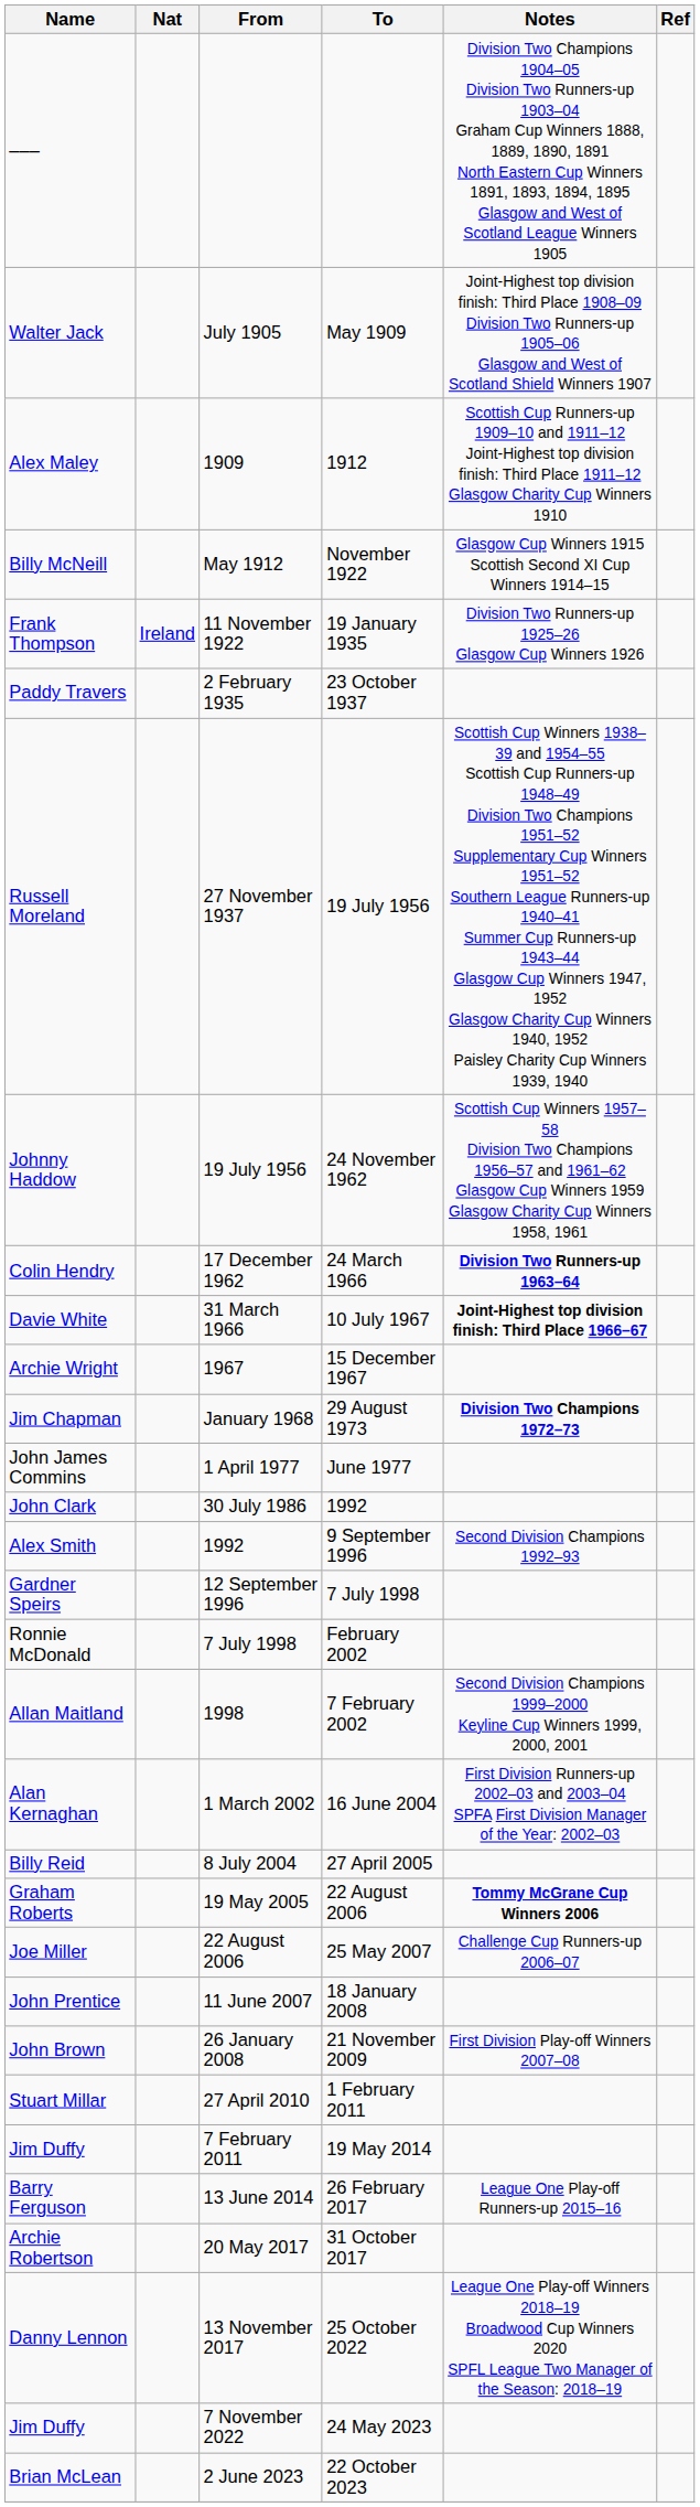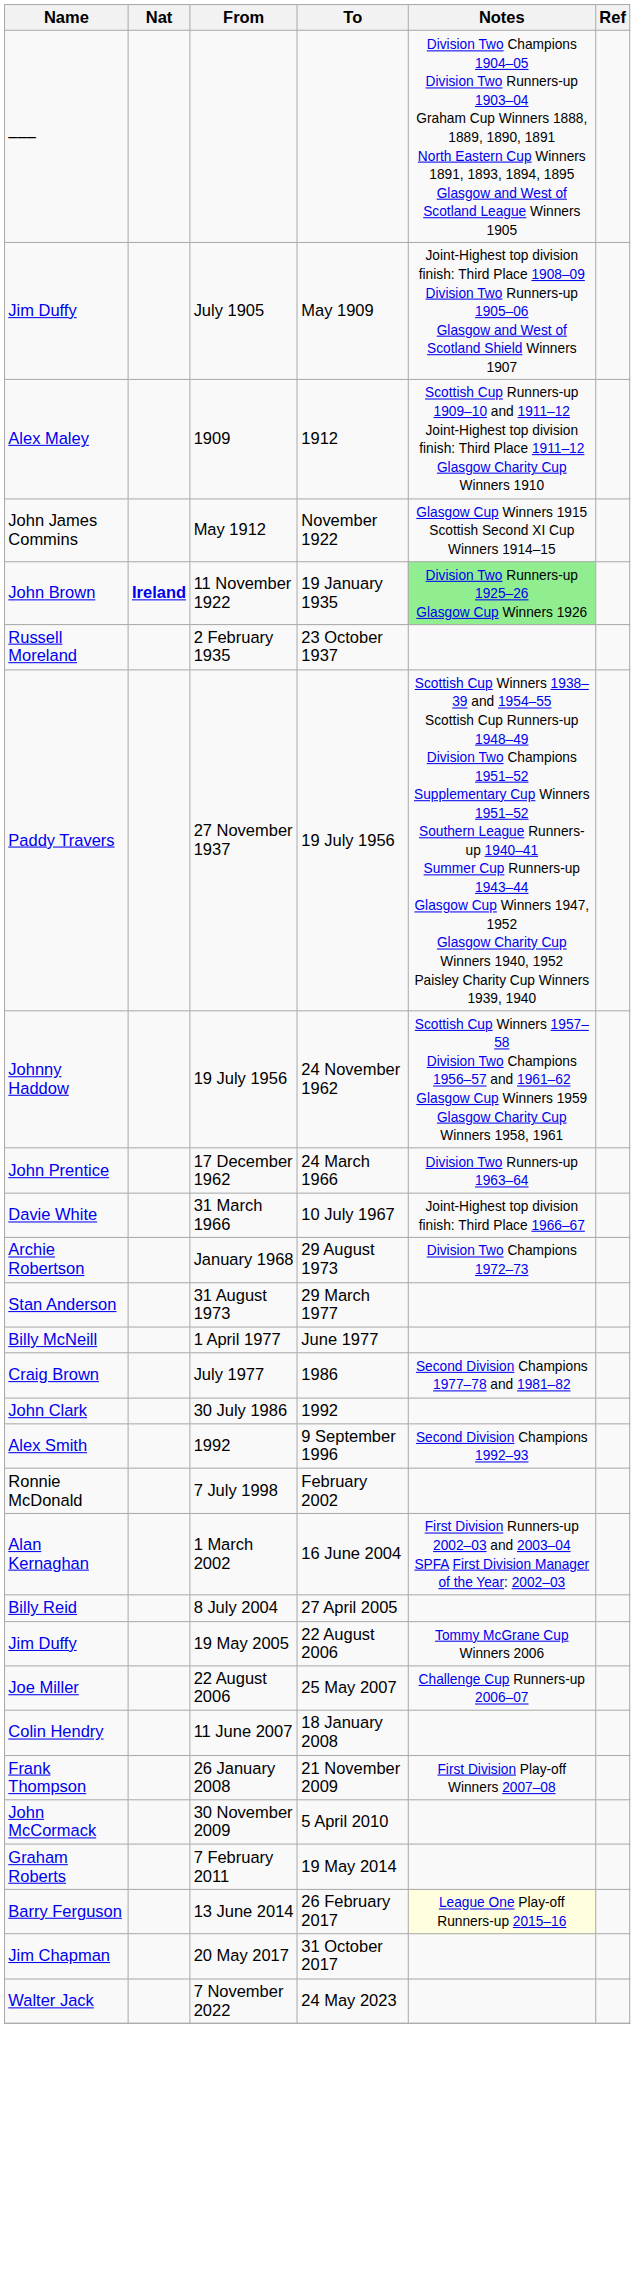 <table class="wikitable" style="text-align: center">
 <tr>
 <th>Name</th>
 <th>Nat</th>
 <th>From</th>
 <th>To</th>
 <th>Notes</th>
 <th>Ref</th>
 </tr>
 <tr>
 <td style="text-align:left;">–––</td>
 <td style="text-align:left;"></td>
 <td style="text-align:left;"></td>
 <td style="text-align:left;"></td>
 <td><small><a href='#'>Division Two</a> Champions <a href='#'>1904–05</a><br><a href='#'>Division Two</a> Runners-up <a href='#'>1903–04</a><br>Graham Cup Winners 1888, 1889, 1890, 1891<br><a href='#'>North Eastern Cup</a> Winners 1891, 1893, 1894, 1895<br><a href='#'>Glasgow and West of Scotland League</a> Winners 1905</small></td>
 <td><br></td>
 </tr>
 <tr>
-<td style="text-align:left;"><a href='#'>Walter Jack</a></td>
+<td style="text-align:left;"><a href='#'>Jim Duffy</a></td>
 <td style="text-align:left;"></td>
 <td style="text-align:left;">July 1905</td>
 <td style="text-align:left;">May 1909</td>
 <td><small>Joint-Highest top division finish: Third Place <a href='#'>1908–09</a><br><a href='#'>Division Two</a> Runners-up <a href='#'>1905–06</a><br><a href='#'>Glasgow and West of Scotland Shield</a> Winners 1907 </small></td>
 <td><br></td>
 </tr>
 <tr>
 <td style="text-align:left;"><a href='#'>Alex Maley</a></td>
 <td style="text-align:left;"></td>
 <td style="text-align:left;">1909</td>
 <td style="text-align:left;">1912</td>
 <td><small><a href='#'>Scottish Cup</a> Runners-up <a href='#'>1909–10</a> and <a href='#'>1911–12</a><br>Joint-Highest top division finish: Third Place <a href='#'>1911–12</a><br><a href='#'>Glasgow Charity Cup</a> Winners 1910</small></td>
 <td></td>
 </tr>
 <tr>
-<td style="text-align:left;"><a href='#'>Billy McNeill</a></td>
+<td style="text-align:left;">John James Commins</td>
 <td style="text-align:left;"></td>
 <td style="text-align:left;">May 1912</td>
 <td style="text-align:left;">November 1922</td>
 <td><small><a href='#'>Glasgow Cup</a> Winners 1915<br>Scottish Second XI Cup Winners 1914–15</small></td>
 <td><br><br><br></td>
 </tr>
 <tr>
-<td style="text-align:left;"><a href='#'>Frank Thompson</a></td>
-<td style="text-align:left;"> <a href='#'>Ireland</a></td>
+<td style="text-align:left;"><a href='#'>John Brown</a></td>
+<td style="text-align:left;"><strong> <a href='#'>Ireland</a></strong></td>
 <td style="text-align:left;">11 November 1922</td>
 <td style="text-align:left;">19 January 1935</td>
-<td><small><a href='#'>Division Two</a> Runners-up <a href='#'>1925–26</a><br><a href='#'>Glasgow Cup</a> Winners 1926</small></td>
+<td style="background: lightgreen;"><small><a href='#'>Division Two</a> Runners-up <a href='#'>1925–26</a><br><a href='#'>Glasgow Cup</a> Winners 1926</small></td>
 <td></td>
 </tr>
 <tr>
-<td style="text-align:left;"><a href='#'>Paddy Travers</a></td>
+<td style="text-align:left;"><a href='#'>Russell Moreland</a></td>
 <td style="text-align:left;"></td>
 <td style="text-align:left;">2 February 1935</td>
 <td style="text-align:left;">23 October 1937</td>
 <td></td>
 <td></td>
 </tr>
 <tr>
-<td style="text-align:left;"><a href='#'>Russell Moreland</a></td>
+<td style="text-align:left;"><a href='#'>Paddy Travers</a></td>
 <td style="text-align:left;"></td>
 <td style="text-align:left;">27 November 1937</td>
 <td style="text-align:left;">19 July 1956</td>
 <td><small><a href='#'>Scottish Cup</a> Winners <a href='#'>1938–39</a> and <a href='#'>1954–55</a><br>Scottish Cup Runners-up <a href='#'>1948–49</a><br><a href='#'>Division Two</a> Champions <a href='#'>1951–52</a><br><a href='#'>Supplementary Cup</a> Winners <a href='#'>1951–52</a><br><a href='#'>Southern League</a> Runners-up <a href='#'>1940–41</a><br><a href='#'>Summer Cup</a> Runners-up <a href='#'>1943–44</a><br><a href='#'>Glasgow Cup</a> Winners 1947, 1952<br><a href='#'>Glasgow Charity Cup</a> Winners 1940, 1952<br>Paisley Charity Cup Winners 1939, 1940</small></td>
 <td></td>
 </tr>
 <tr>
 <td style="text-align:left;"><a href='#'>Johnny Haddow</a></td>
 <td style="text-align:left;"></td>
 <td style="text-align:left;">19 July 1956</td>
 <td style="text-align:left;">24 November 1962</td>
 <td><small> <a href='#'>Scottish Cup</a> Winners <a href='#'>1957–58</a><br><a href='#'>Division Two</a> Champions <a href='#'>1956–57</a> and <a href='#'>1961–62</a><br><a href='#'>Glasgow Cup</a> Winners 1959<br><a href='#'>Glasgow Charity Cup</a> Winners 1958, 1961</small></td>
 <td></td>
 </tr>
 <tr>
-<td style="text-align:left;"><a href='#'>Colin Hendry</a></td>
+<td style="text-align:left;"><a href='#'>John Prentice</a></td>
 <td style="text-align:left;"></td>
 <td style="text-align:left;">17 December 1962</td>
 <td style="text-align:left;">24 March 1966</td>
-<td><strong><small><a href='#'>Division Two</a> Runners-up <a href='#'>1963–64</a></small></strong></td>
+<td><small><a href='#'>Division Two</a> Runners-up <a href='#'>1963–64</a></small></td>
 <td></td>
 </tr>
 <tr>
 <td style="text-align:left;"><a href='#'>Davie White</a></td>
 <td style="text-align:left;"></td>
 <td style="text-align:left;">31 March 1966</td>
 <td style="text-align:left;">10 July 1967</td>
-<td><strong><small>Joint-Highest top division finish: Third Place <a href='#'>1966–67</a></small></strong></td>
+<td><small>Joint-Highest top division finish: Third Place <a href='#'>1966–67</a></small></td>
 <td></td>
 </tr>
 <tr>
-<td style="text-align:left;"><a href='#'>Archie Wright</a></td>
+<td style="text-align:left;"><a href='#'>Archie Robertson</a></td>
 <td style="text-align:left;"></td>
-<td style="text-align:left;">1967</td>
-<td style="text-align:left;">15 December 1967</td>
+<td style="text-align:left;">January 1968</td>
+<td style="text-align:left;">29 August 1973</td>
+<td><small><a href='#'>Division Two</a> Champions <a href='#'>1972–73</a></small></td>
+<td></td>
+</tr>
+<tr>
+<td style="text-align:left;"><a href='#'>Stan Anderson</a></td>
+<td style="text-align:left;"></td>
+<td style="text-align:left;">31 August 1973</td>
+<td style="text-align:left;">29 March 1977</td>
 <td></td>
 <td></td>
 </tr>
 <tr>
-<td style="text-align:left;"><a href='#'>Jim Chapman</a></td>
-<td style="text-align:left;"></td>
-<td style="text-align:left;">January 1968</td>
-<td style="text-align:left;">29 August 1973</td>
-<td><strong><small><a href='#'>Division Two</a> Champions <a href='#'>1972–73</a></small></strong></td>
-<td></td>
-</tr>
-<tr>
-<td style="text-align:left;">John James Commins</td>
+<td style="text-align:left;"><a href='#'>Billy McNeill</a></td>
 <td style="text-align:left;"></td>
 <td style="text-align:left;">1 April 1977</td>
 <td style="text-align:left;">June 1977</td>
 <td></td>
+<td></td>
+</tr>
+<tr>
+<td style="text-align:left;"><a href='#'>Craig Brown</a></td>
+<td style="text-align:left;"></td>
+<td style="text-align:left;">July 1977</td>
+<td style="text-align:left;">1986</td>
+<td><small><a href='#'>Second Division</a> Champions <a href='#'>1977–78</a> and <a href='#'>1981–82</a></small></td>
 <td></td>
 </tr>
 <tr>
 <td style="text-align:left;"><a href='#'>John Clark</a></td>
 <td style="text-align:left;"></td>
 <td style="text-align:left;">30 July 1986</td>
 <td style="text-align:left;">1992</td>
 <td></td>
 <td></td>
 </tr>
 <tr>
 <td style="text-align:left;"><a href='#'>Alex Smith</a></td>
 <td style="text-align:left;"></td>
 <td style="text-align:left;">1992</td>
 <td style="text-align:left;">9 September 1996</td>
 <td><small><a href='#'>Second Division</a> Champions <a href='#'>1992–93</a></small></td>
 <td></td>
 </tr>
 <tr>
-<td style="text-align:left;"><a href='#'>Gardner Speirs</a></td>
-<td style="text-align:left;"></td>
-<td style="text-align:left;">12 September 1996</td>
-<td style="text-align:left;">7 July 1998</td>
-<td></td>
-<td></td>
-</tr>
-<tr>
 <td style="text-align:left;">Ronnie McDonald</td>
 <td style="text-align:left;"></td>
 <td style="text-align:left;">7 July 1998</td>
 <td style="text-align:left;">February 2002</td>
 <td></td>
-<td></td>
-</tr>
-<tr>
-<td style="text-align:left;"><a href='#'>Allan Maitland</a></td>
-<td style="text-align:left;"></td>
-<td style="text-align:left;">1998</td>
-<td style="text-align:left;">7 February 2002</td>
-<td><small><a href='#'>Second Division</a> Champions <a href='#'>1999–2000</a><br><a href='#'>Keyline Cup</a> Winners 1999, 2000, 2001</small></td>
 <td></td>
 </tr>
 <tr>
 <td style="text-align:left;"><a href='#'>Alan Kernaghan</a></td>
 <td style="text-align:left;"></td>
 <td style="text-align:left;">1 March 2002</td>
 <td style="text-align:left;">16 June 2004</td>
 <td><small><a href='#'>First Division</a> Runners-up <a href='#'>2002–03</a> and <a href='#'>2003–04</a><br><a href='#'>SPFA</a> <a href='#'>First Division Manager of the Year</a>: <a href='#'>2002–03</a></small></td>
 <td></td>
 </tr>
 <tr>
 <td style="text-align:left;"><a href='#'>Billy Reid</a></td>
 <td style="text-align:left;"></td>
 <td style="text-align:left;">8 July 2004</td>
 <td style="text-align:left;">27 April 2005</td>
 <td></td>
 <td></td>
 </tr>
 <tr>
-<td style="text-align:left;"><a href='#'>Graham Roberts</a></td>
+<td style="text-align:left;"><a href='#'>Jim Duffy</a></td>
 <td style="text-align:left;"></td>
 <td style="text-align:left;">19 May 2005</td>
 <td style="text-align:left;">22 August 2006</td>
-<td><strong><small><a href='#'>Tommy McGrane Cup</a> Winners 2006</small></strong></td>
+<td><small><a href='#'>Tommy McGrane Cup</a> Winners 2006</small></td>
 <td></td>
 </tr>
 <tr>
 <td style="text-align:left;"><a href='#'>Joe Miller</a></td>
 <td style="text-align:left;"></td>
 <td style="text-align:left;">22 August 2006</td>
 <td style="text-align:left;">25 May 2007</td>
 <td><small><a href='#'>Challenge Cup</a> Runners-up <a href='#'>2006–07</a></small></td>
 <td></td>
 </tr>
 <tr>
-<td style="text-align:left;"><a href='#'>John Prentice</a></td>
+<td style="text-align:left;"><a href='#'>Colin Hendry</a></td>
 <td style="text-align:left;"></td>
 <td style="text-align:left;">11 June 2007</td>
 <td style="text-align:left;">18 January 2008</td>
 <td></td>
 <td></td>
 </tr>
 <tr>
-<td style="text-align:left;"><a href='#'>John Brown</a></td>
+<td style="text-align:left;"><a href='#'>Frank Thompson</a></td>
 <td style="text-align:left;"></td>
 <td style="text-align:left;">26 January 2008</td>
 <td style="text-align:left;">21 November 2009</td>
 <td><small><a href='#'>First Division</a> Play-off Winners <a href='#'>2007–08</a></small></td>
 <td></td>
 </tr>
 <tr>
-<td style="text-align:left;"><a href='#'>Stuart Millar</a></td>
+<td style="text-align:left;"><a href='#'>John McCormack</a></td>
 <td style="text-align:left;"></td>
-<td style="text-align:left;">27 April 2010</td>
-<td style="text-align:left;">1 February 2011</td>
+<td style="text-align:left;">30 November 2009</td>
+<td style="text-align:left;">5 April 2010</td>
 <td></td>
 <td></td>
 </tr>
 <tr>
-<td style="text-align:left;"><a href='#'>Jim Duffy</a></td>
+<td style="text-align:left;"><a href='#'>Graham Roberts</a></td>
 <td style="text-align:left;"></td>
 <td style="text-align:left;">7 February 2011</td>
 <td style="text-align:left;">19 May 2014</td>
 <td></td>
 <td></td>
 </tr>
 <tr>
 <td style="text-align:left;"><a href='#'>Barry Ferguson</a></td>
 <td style="text-align:left;"></td>
 <td style="text-align:left;">13 June 2014</td>
 <td style="text-align:left;">26 February 2017</td>
-<td><small><a href='#'>League One</a> Play-off Runners-up <a href='#'>2015–16</a></small></td>
+<td style="background: lightyellow;"><small><a href='#'>League One</a> Play-off Runners-up <a href='#'>2015–16</a></small></td>
 <td></td>
 </tr>
 <tr>
-<td style="text-align:left;"><a href='#'>Archie Robertson</a></td>
+<td style="text-align:left;"><a href='#'>Jim Chapman</a></td>
 <td style="text-align:left;"></td>
 <td style="text-align:left;">20 May 2017</td>
 <td style="text-align:left;">31 October 2017</td>
 <td></td>
 <td></td>
 </tr>
 <tr>
-<td style="text-align:left;"><a href='#'>Danny Lennon</a></td>
-<td style="text-align:left;"></td>
-<td style="text-align:left;">13 November 2017</td>
-<td style="text-align:left;">25 October 2022</td>
-<td><small><a href='#'>League One</a> Play-off Winners <a href='#'>2018–19</a></small><br><small><a href='#'>Broadwood</a> Cup Winners 2020</small><br><small><a href='#'>SPFL League Two Manager of the Season</a>: <a href='#'>2018–19</a></small></td>
-<td></td>
-</tr>
-<tr>
-<td style="text-align:left;"><a href='#'>Jim Duffy</a></td>
+<td style="text-align:left;"><a href='#'>Walter Jack</a></td>
 <td style="text-align:left;"></td>
 <td style="text-align:left;">7 November 2022</td>
 <td style="text-align:left;">24 May 2023</td>
 <td></td>
 <td></td>
 </tr>
 <tr>
-<td style="text-align:left;"><a href='#'>Brian McLean</a></td>
-<td style="text-align:left;"></td>
-<td style="text-align:left;">2 June 2023</td>
-<td style="text-align:left;">22 October 2023</td>
-<td></td>
-<td></td>
-</tr>
-<tr>
 </tr>
 </table>
